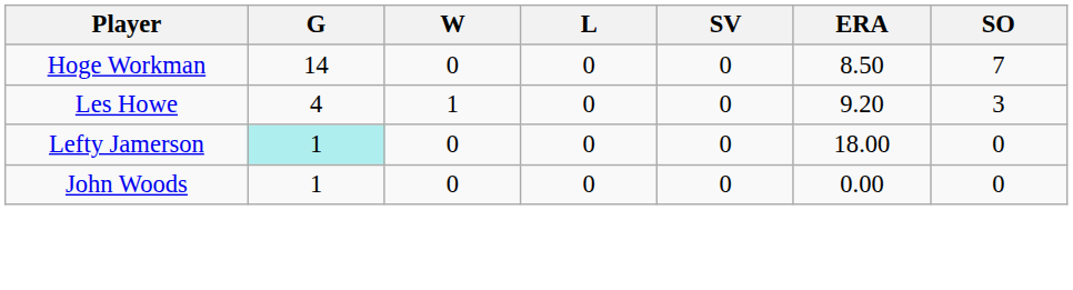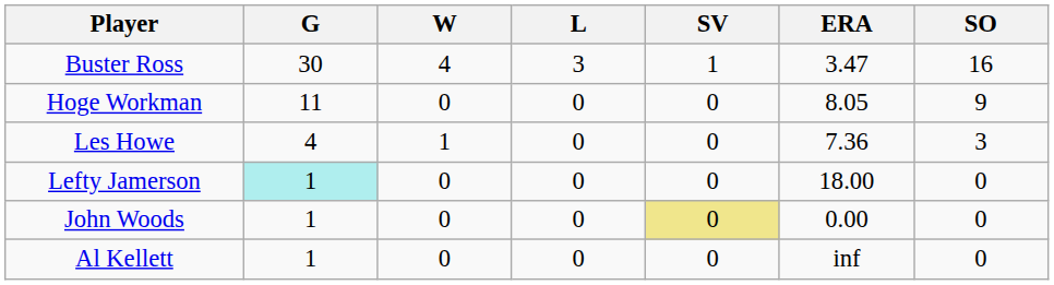 <table class="wikitable sortable">
 <tr>
 <th bgcolor="#DDDDFF" width="16%">Player</th>
 <th bgcolor="#DDDDFF" width="9%">G</th>
 <th bgcolor="#DDDDFF" width="9%">W</th>
 <th bgcolor="#DDDDFF" width="9%">L</th>
 <th bgcolor="#DDDDFF" width="9%">SV</th>
 <th bgcolor="#DDDDFF" width="9%">ERA</th>
 <th bgcolor="#DDDDFF" width="9%">SO</th>
 </tr>
+<tr align="center">
+<td><a href='#'>Buster Ross</a></td>
+<td>30</td>
+<td>4</td>
+<td>3</td>
+<td>1</td>
+<td>3.47</td>
+<td>16</td>
+</tr>
 <tr align=center>
 <td><a href='#'>Hoge Workman</a></td>
-<td>14</td>
+<td>11</td>
 <td>0</td>
 <td>0</td>
 <td>0</td>
-<td>8.50</td>
-<td>7</td>
+<td>8.05</td>
+<td>9</td>
 </tr>
 <tr align=center>
 <td><a href='#'>Les Howe</a></td>
 <td>4</td>
 <td>1</td>
 <td>0</td>
 <td>0</td>
-<td>9.20</td>
+<td>7.36</td>
 <td>3</td>
 </tr>
 <tr align=center>
 <td><a href='#'>Lefty Jamerson</a></td>
 <td style="background: paleturquoise;">1</td>
 <td>0</td>
 <td>0</td>
 <td>0</td>
 <td>18.00</td>
 <td>0</td>
 </tr>
 <tr align=center>
 <td><a href='#'>John Woods</a></td>
 <td>1</td>
 <td>0</td>
 <td>0</td>
-<td>0</td>
+<td style="background: khaki;">0</td>
 <td>0.00</td>
 <td>0</td>
 </tr>
+<tr align=center>
+<td><a href='#'>Al Kellett</a></td>
+<td>1</td>
+<td>0</td>
+<td>0</td>
+<td>0</td>
+<td>inf</td>
+<td>0</td>
+</tr>
 </table>
